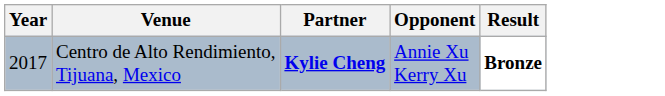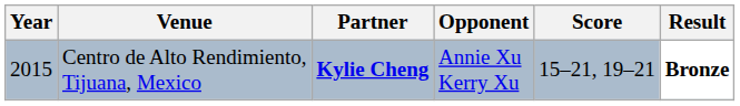 <table class="sortable wikitable" style="font-size: 90%;">
 <tr>
 <th>Year</th>
 <th>Venue</th>
 <th>Partner</th>
 <th>Opponent</th>
+<th>Score</th>
 <th>Result</th>
 </tr>
 <tr style="background:#AABBCC">
-<td align="center">2017</td>
+<td align="center">2015</td>
 <td align="left">Centro de Alto Rendimiento,<br><a href='#'>Tijuana</a>, <a href='#'>Mexico</a></td>
 <td align="left"><strong> <a href='#'>Kylie Cheng</a></strong></td>
 <td align="left"> <a href='#'>Annie Xu</a> <br>  <a href='#'>Kerry Xu</a></td>
+<td align="left">15–21, 19–21</td>
 <td style="text-align:left; background:white"> <strong>Bronze</strong></td>
 </tr>
 </table>
